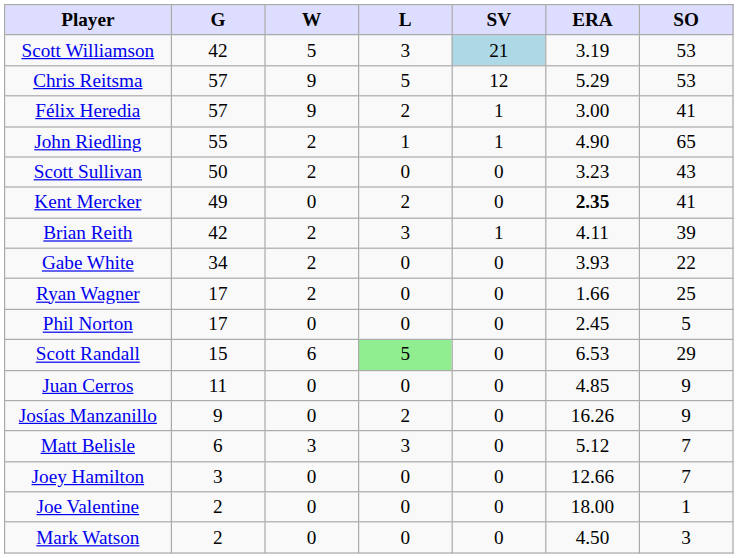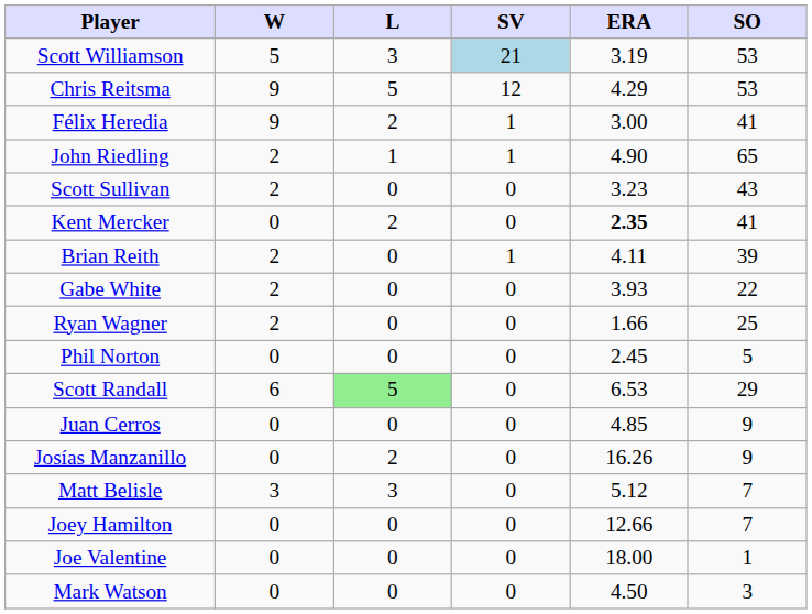 <table class="wikitable sortable">
 <tr>
 <th style="background:#ddf; width:16%;">Player</th>
-<th style="background:#ddf; width:9%;">G</th>
 <th style="background:#ddf; width:9%;">W</th>
 <th style="background:#ddf; width:9%;">L</th>
 <th style="background:#ddf; width:9%;">SV</th>
 <th style="background:#ddf; width:9%;">ERA</th>
 <th style="background:#ddf; width:9%;">SO</th>
 </tr>
 <tr align=center>
 <td><a href='#'>Scott Williamson</a></td>
-<td>42</td>
 <td>5</td>
 <td>3</td>
 <td style="background: lightblue;">21</td>
 <td>3.19</td>
 <td>53</td>
 </tr>
 <tr align=center>
 <td><a href='#'>Chris Reitsma</a></td>
-<td>57</td>
 <td>9</td>
 <td>5</td>
 <td>12</td>
-<td>5.29</td>
+<td>4.29</td>
 <td>53</td>
 </tr>
 <tr align=center>
 <td><a href='#'>Félix Heredia</a></td>
-<td>57</td>
 <td>9</td>
 <td>2</td>
 <td>1</td>
 <td>3.00</td>
 <td>41</td>
 </tr>
 <tr align=center>
 <td><a href='#'>John Riedling</a></td>
-<td>55</td>
 <td>2</td>
 <td>1</td>
 <td>1</td>
 <td>4.90</td>
 <td>65</td>
 </tr>
 <tr align=center>
 <td><a href='#'>Scott Sullivan</a></td>
-<td>50</td>
 <td>2</td>
 <td>0</td>
 <td>0</td>
 <td>3.23</td>
 <td>43</td>
 </tr>
 <tr align=center>
 <td><a href='#'>Kent Mercker</a></td>
-<td>49</td>
 <td>0</td>
 <td>2</td>
 <td>0</td>
 <td><strong>2.35</strong></td>
 <td>41</td>
 </tr>
 <tr align=center>
 <td><a href='#'>Brian Reith</a></td>
-<td>42</td>
 <td>2</td>
-<td>3</td>
+<td>0</td>
 <td>1</td>
 <td>4.11</td>
 <td>39</td>
 </tr>
 <tr align=center>
 <td><a href='#'>Gabe White</a></td>
-<td>34</td>
 <td>2</td>
 <td>0</td>
 <td>0</td>
 <td>3.93</td>
 <td>22</td>
 </tr>
 <tr align=center>
 <td><a href='#'>Ryan Wagner</a></td>
-<td>17</td>
 <td>2</td>
 <td>0</td>
 <td>0</td>
 <td>1.66</td>
 <td>25</td>
 </tr>
 <tr align=center>
 <td><a href='#'>Phil Norton</a></td>
-<td>17</td>
 <td>0</td>
 <td>0</td>
 <td>0</td>
 <td>2.45</td>
 <td>5</td>
 </tr>
 <tr align=center>
 <td><a href='#'>Scott Randall</a></td>
-<td>15</td>
 <td>6</td>
 <td style="background: lightgreen;">5</td>
 <td>0</td>
 <td>6.53</td>
 <td>29</td>
 </tr>
 <tr align=center>
 <td><a href='#'>Juan Cerros</a></td>
-<td>11</td>
 <td>0</td>
 <td>0</td>
 <td>0</td>
 <td>4.85</td>
 <td>9</td>
 </tr>
 <tr align=center>
 <td><a href='#'>Josías Manzanillo</a></td>
-<td>9</td>
 <td>0</td>
 <td>2</td>
 <td>0</td>
 <td>16.26</td>
 <td>9</td>
 </tr>
 <tr align=center>
 <td><a href='#'>Matt Belisle</a></td>
-<td>6</td>
 <td>3</td>
 <td>3</td>
 <td>0</td>
 <td>5.12</td>
 <td>7</td>
 </tr>
 <tr align=center>
 <td><a href='#'>Joey Hamilton</a></td>
-<td>3</td>
 <td>0</td>
 <td>0</td>
 <td>0</td>
 <td>12.66</td>
 <td>7</td>
 </tr>
 <tr align=center>
 <td><a href='#'>Joe Valentine</a></td>
-<td>2</td>
 <td>0</td>
 <td>0</td>
 <td>0</td>
 <td>18.00</td>
 <td>1</td>
 </tr>
 <tr align=center>
 <td><a href='#'>Mark Watson</a></td>
-<td>2</td>
 <td>0</td>
 <td>0</td>
 <td>0</td>
 <td>4.50</td>
 <td>3</td>
 </tr>
 </table>
